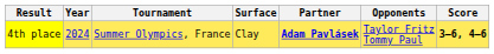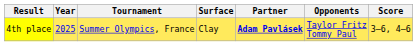 <table class="wikitable">
 <tr>
 <th>Result</th>
 <th>Year</th>
 <th>Tournament</th>
 <th>Surface</th>
 <th>Partner</th>
 <th>Opponents</th>
 <th class=unsortable>Score</th>
 </tr>
 <tr bgcolor=FFEA5C>
 <td bgcolor=yellow>4th place</td>
-<td><a href='#'>2024</a></td>
+<td><a href='#'>2025</a></td>
 <td><a href='#'>Summer Olympics</a>, France</td>
 <td>Clay</td>
 <td><strong> <a href='#'>Adam Pavlásek</a></strong></td>
 <td> <a href='#'>Taylor Fritz</a><br> <a href='#'>Tommy Paul</a></td>
-<td><strong>3–6, 4–6</strong></td>
+<td>3–6, 4–6</td>
 </tr>
 </table>
